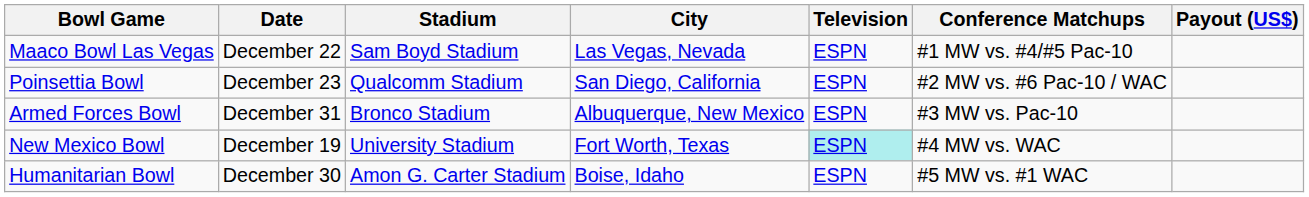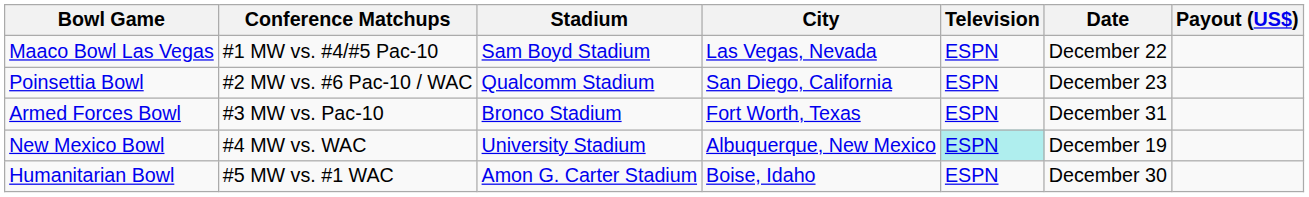 <table class="wikitable">
 <tr>
 <th>Bowl Game</th>
-<th>Date</th>
+<th>Conference Matchups</th>
 <th>Stadium</th>
 <th>City</th>
 <th>Television</th>
-<th>Conference Matchups</th>
+<th>Date</th>
 <th>Payout (<a href='#'>US$</a>)</th>
 </tr>
 <tr>
 <td><a href='#'>Maaco Bowl Las Vegas</a></td>
-<td>December 22</td>
+<td>#1 MW vs. #4/#5 Pac-10</td>
 <td><a href='#'>Sam Boyd Stadium</a></td>
 <td><a href='#'>Las Vegas, Nevada</a></td>
 <td><a href='#'>ESPN</a></td>
-<td>#1 MW vs. #4/#5 Pac-10</td>
+<td>December 22</td>
 <td></td>
 </tr>
 <tr>
 <td><a href='#'>Poinsettia Bowl</a></td>
-<td>December 23</td>
+<td>#2 MW vs. #6 Pac-10 / WAC</td>
 <td><a href='#'>Qualcomm Stadium</a></td>
 <td><a href='#'>San Diego, California</a></td>
 <td><a href='#'>ESPN</a></td>
-<td>#2 MW vs. #6 Pac-10 / WAC</td>
+<td>December 23</td>
 <td></td>
 </tr>
 <tr>
 <td><a href='#'>Armed Forces Bowl</a></td>
+<td>#3 MW vs. Pac-10</td>
+<td><a href='#'>Bronco Stadium</a></td>
+<td><a href='#'>Fort Worth, Texas</a></td>
+<td><a href='#'>ESPN</a></td>
 <td>December 31</td>
-<td><a href='#'>Bronco Stadium</a></td>
-<td><a href='#'>Albuquerque, New Mexico</a></td>
-<td><a href='#'>ESPN</a></td>
-<td>#3 MW vs. Pac-10</td>
 <td></td>
 </tr>
 <tr>
 <td><a href='#'>New Mexico Bowl</a></td>
+<td>#4 MW vs. WAC</td>
+<td><a href='#'>University Stadium</a></td>
+<td><a href='#'>Albuquerque, New Mexico</a></td>
+<td style="background: paleturquoise;"><a href='#'>ESPN</a></td>
 <td>December 19</td>
-<td><a href='#'>University Stadium</a></td>
-<td><a href='#'>Fort Worth, Texas</a></td>
-<td style="background: paleturquoise;"><a href='#'>ESPN</a></td>
-<td>#4 MW vs. WAC</td>
 <td></td>
 </tr>
 <tr>
 <td><a href='#'>Humanitarian Bowl</a></td>
-<td>December 30</td>
+<td>#5 MW vs. #1 WAC</td>
 <td><a href='#'>Amon G. Carter Stadium</a></td>
 <td><a href='#'>Boise, Idaho</a></td>
 <td><a href='#'>ESPN</a></td>
-<td>#5 MW vs. #1 WAC</td>
+<td>December 30</td>
 <td></td>
 </tr>
 </table>
